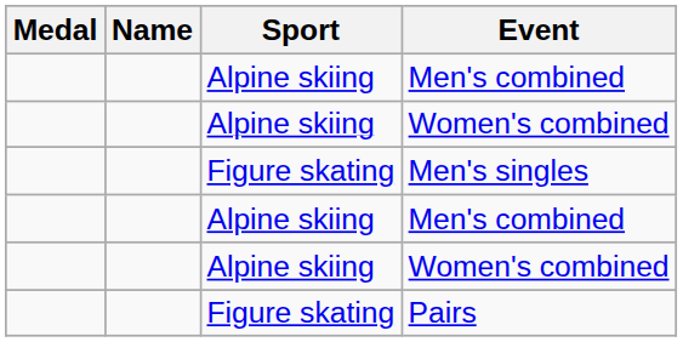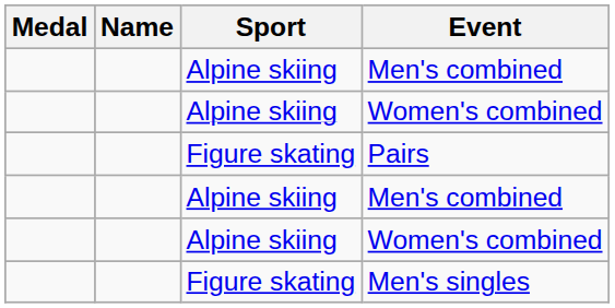 <table class="wikitable sortable" style="font-size:90%">
 <tr>
 <th>Medal</th>
 <th>Name</th>
 <th>Sport</th>
 <th>Event</th>
 </tr>
 <tr>
 <td></td>
 <td></td>
 <td><a href='#'>Alpine skiing</a></td>
 <td><a href='#'>Men's combined</a></td>
 </tr>
 <tr>
 <td></td>
 <td></td>
 <td><a href='#'>Alpine skiing</a></td>
 <td><a href='#'>Women's combined</a></td>
 </tr>
 <tr>
 <td></td>
-<td></td>
+<td> <br> </td>
 <td><a href='#'>Figure skating</a></td>
-<td><a href='#'>Men's singles</a></td>
+<td><a href='#'>Pairs</a></td>
 </tr>
 <tr>
 <td></td>
 <td></td>
 <td><a href='#'>Alpine skiing</a></td>
 <td><a href='#'>Men's combined</a></td>
 </tr>
 <tr>
 <td></td>
 <td></td>
 <td><a href='#'>Alpine skiing</a></td>
 <td><a href='#'>Women's combined</a></td>
 </tr>
 <tr>
 <td></td>
-<td> <br> </td>
+<td></td>
 <td><a href='#'>Figure skating</a></td>
-<td><a href='#'>Pairs</a></td>
+<td><a href='#'>Men's singles</a></td>
 </tr>
 </table>
